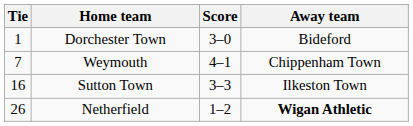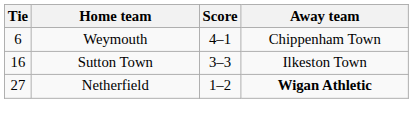 <table class="wikitable" style="text-align:center;">
 <tr>
 <th width=20>Tie</th>
 <th width=175>Home team</th>
 <th width=20>Score</th>
 <th width=175>Away team</th>
 </tr>
 <tr>
-<td>1</td>
-<td>Dorchester Town</td>
-<td>3–0</td>
-<td>Bideford</td>
-</tr>
-<tr>
-<td>7</td>
+<td>6</td>
 <td>Weymouth</td>
 <td>4–1</td>
 <td>Chippenham Town</td>
 </tr>
 <tr>
 <td>16</td>
 <td>Sutton Town</td>
 <td>3–3</td>
 <td>Ilkeston Town</td>
 </tr>
 <tr>
-<td>26</td>
+<td>27</td>
 <td>Netherfield</td>
 <td>1–2</td>
 <td><strong>Wigan Athletic</strong></td>
 </tr>
 </table>
